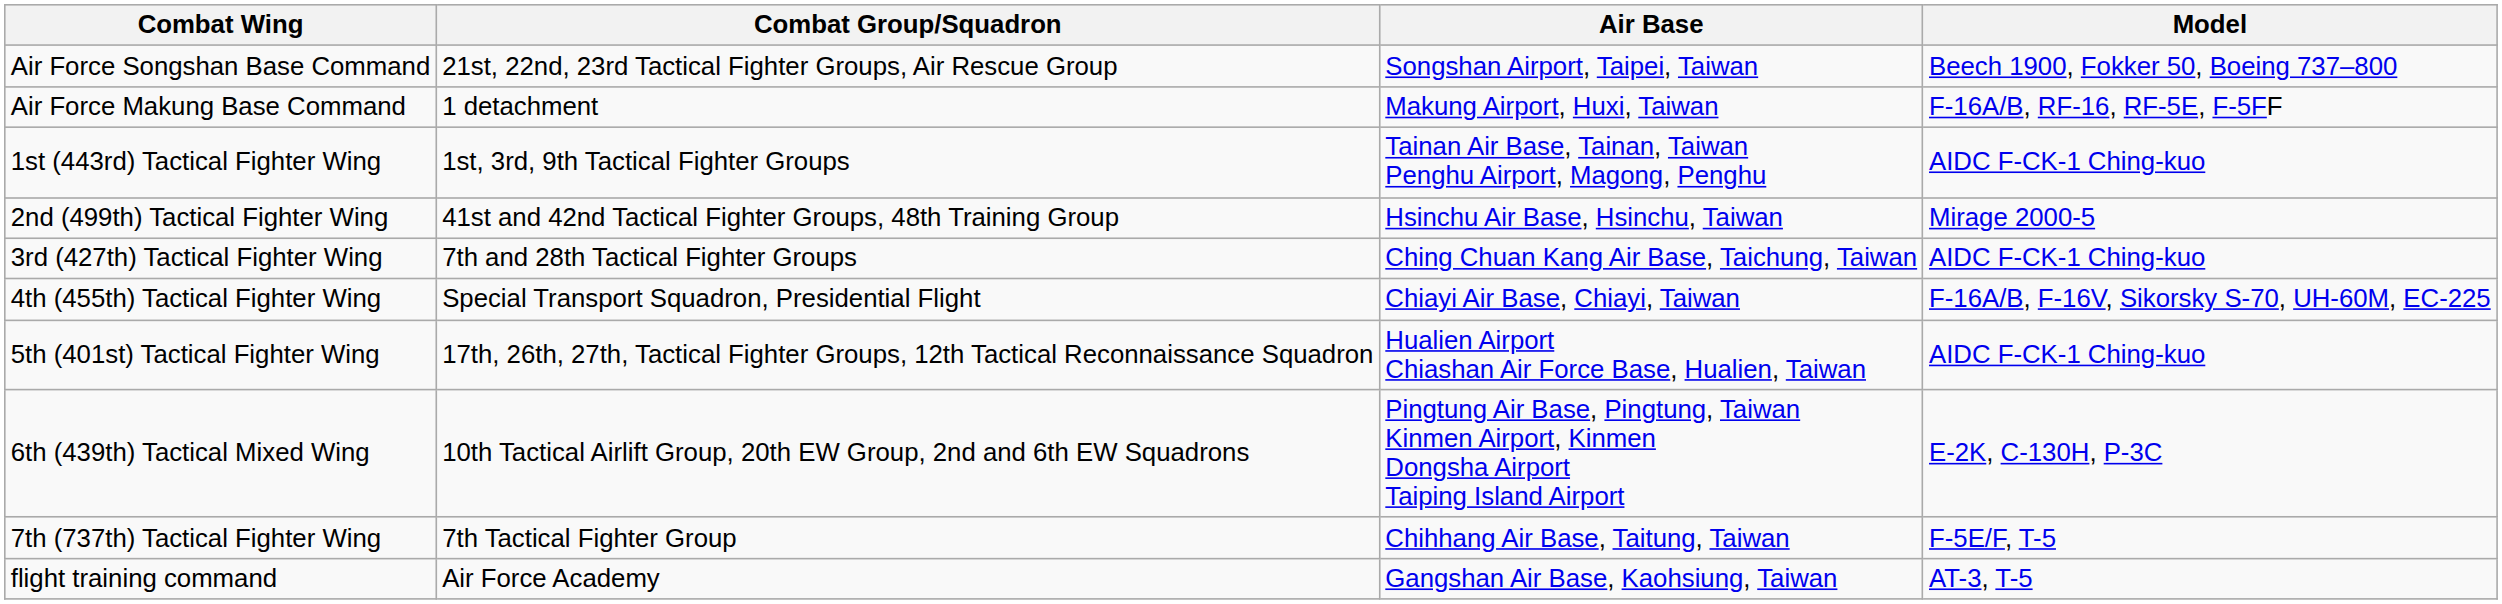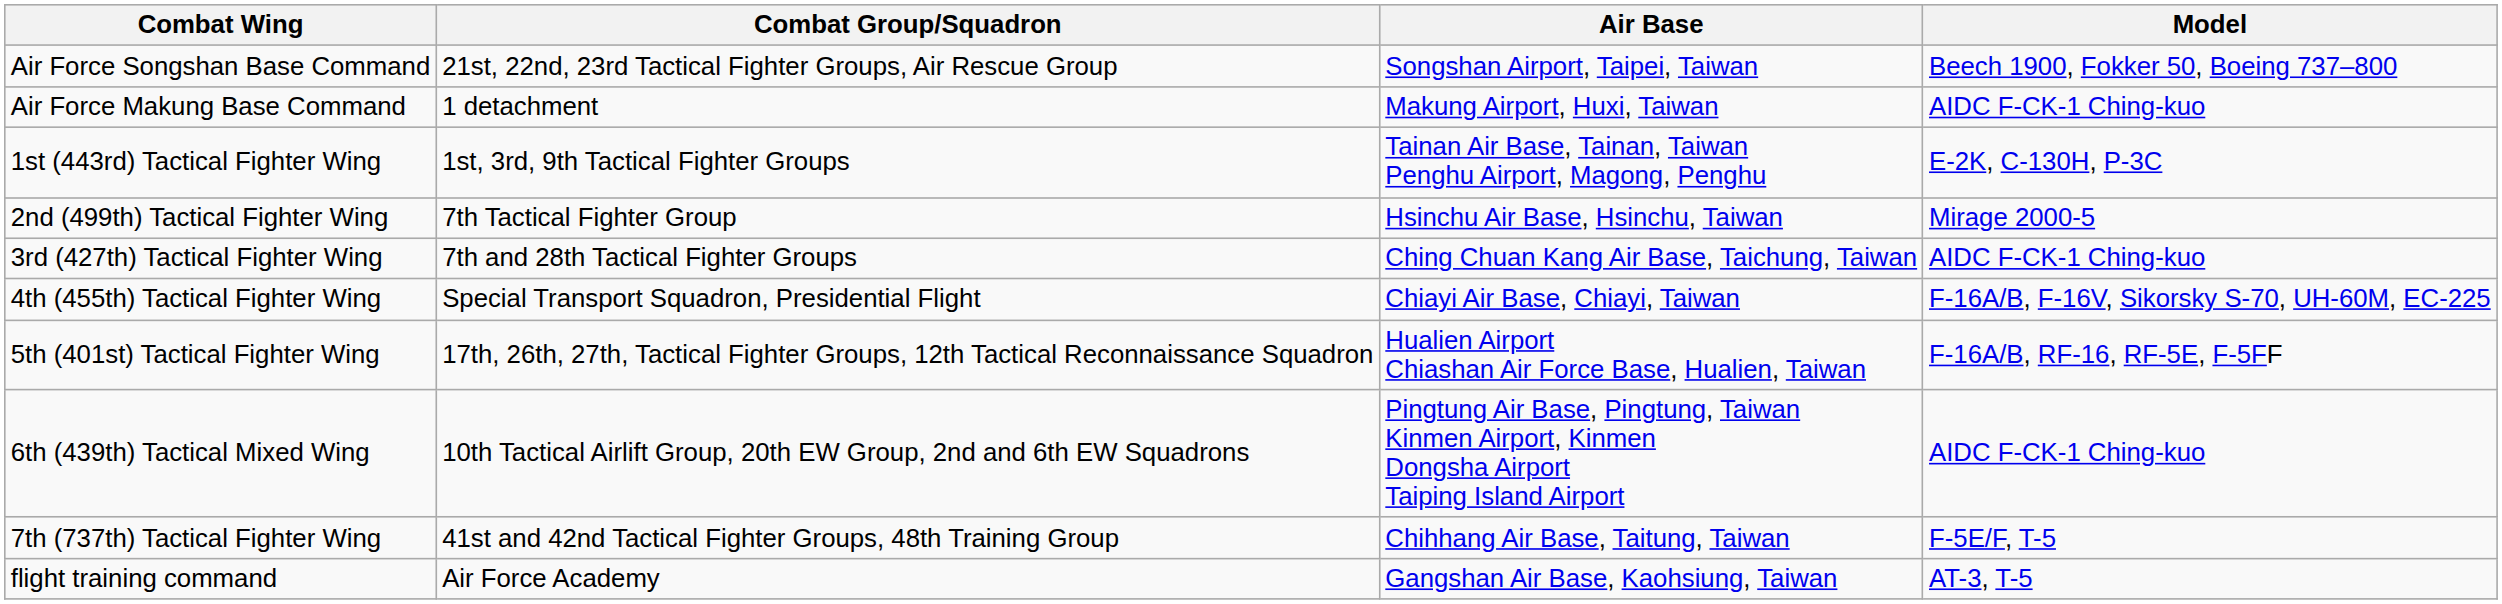 <table class="wikitable">
 <tr>
 <th>Combat Wing</th>
 <th>Combat Group/Squadron</th>
 <th>Air Base</th>
 <th>Model</th>
 </tr>
 <tr>
 <td> Air Force Songshan Base Command</td>
 <td>21st, 22nd, 23rd Tactical Fighter Groups, Air Rescue Group</td>
 <td><a href='#'>Songshan Airport</a>, <a href='#'>Taipei</a>, <a href='#'>Taiwan</a></td>
 <td><a href='#'>Beech 1900</a>, <a href='#'>Fokker 50</a>, <a href='#'>Boeing 737–800</a></td>
 </tr>
 <tr>
 <td>Air Force Makung Base Command</td>
 <td>1 detachment</td>
 <td><a href='#'>Makung Airport</a>, <a href='#'>Huxi</a>, <a href='#'>Taiwan</a></td>
-<td><a href='#'>F-16A/B</a>, <a href='#'>RF-16</a>, <a href='#'>RF-5E</a>, <a href='#'>F-5F</a>F</td>
+<td><a href='#'>AIDC F-CK-1 Ching-kuo</a></td>
 </tr>
 <tr>
 <td> 1st (443rd) Tactical Fighter Wing</td>
 <td>1st, 3rd, 9th Tactical Fighter Groups</td>
 <td><a href='#'>Tainan Air Base</a>, <a href='#'>Tainan</a>, <a href='#'>Taiwan</a><br><a href='#'>Penghu Airport</a>, <a href='#'>Magong</a>, <a href='#'>Penghu</a></td>
-<td><a href='#'>AIDC F-CK-1 Ching-kuo</a></td>
+<td><a href='#'>E-2K</a>, <a href='#'>C-130H</a>, <a href='#'>P-3C</a></td>
 </tr>
 <tr>
 <td> 2nd (499th) Tactical Fighter Wing</td>
-<td>41st and 42nd Tactical Fighter Groups, 48th Training Group</td>
+<td>7th Tactical Fighter Group</td>
 <td><a href='#'>Hsinchu Air Base</a>, <a href='#'>Hsinchu</a>, <a href='#'>Taiwan</a></td>
 <td><a href='#'>Mirage 2000-5</a></td>
 </tr>
 <tr>
 <td> 3rd (427th) Tactical Fighter Wing</td>
 <td>7th and 28th Tactical Fighter Groups</td>
 <td><a href='#'>Ching Chuan Kang Air Base</a>, <a href='#'>Taichung</a>, <a href='#'>Taiwan</a></td>
 <td><a href='#'>AIDC F-CK-1 Ching-kuo</a></td>
 </tr>
 <tr>
 <td> 4th (455th) Tactical Fighter Wing</td>
 <td>Special Transport Squadron, Presidential Flight</td>
 <td><a href='#'>Chiayi Air Base</a>, <a href='#'>Chiayi</a>, <a href='#'>Taiwan</a></td>
 <td><a href='#'>F-16A/B</a>, <a href='#'>F-16V</a>, <a href='#'>Sikorsky S-70</a>, <a href='#'>UH-60M</a>, <a href='#'>EC-225</a></td>
 </tr>
 <tr>
 <td> 5th (401st) Tactical Fighter Wing</td>
 <td>17th, 26th, 27th, Tactical Fighter Groups, 12th Tactical Reconnaissance Squadron</td>
 <td><a href='#'>Hualien Airport</a><br> <a href='#'>Chiashan Air Force Base</a>, <a href='#'>Hualien</a>, <a href='#'>Taiwan</a></td>
-<td><a href='#'>AIDC F-CK-1 Ching-kuo</a></td>
+<td><a href='#'>F-16A/B</a>, <a href='#'>RF-16</a>, <a href='#'>RF-5E</a>, <a href='#'>F-5F</a>F</td>
 </tr>
 <tr>
 <td> 6th (439th) Tactical Mixed Wing</td>
 <td>10th Tactical Airlift Group, 20th EW Group, 2nd and 6th EW Squadrons</td>
 <td><a href='#'>Pingtung Air Base</a>, <a href='#'>Pingtung</a>, <a href='#'>Taiwan</a><br><a href='#'>Kinmen Airport</a>, <a href='#'>Kinmen</a><br><a href='#'>Dongsha Airport</a> <br><a href='#'>Taiping Island Airport</a></td>
-<td><a href='#'>E-2K</a>, <a href='#'>C-130H</a>, <a href='#'>P-3C</a></td>
+<td><a href='#'>AIDC F-CK-1 Ching-kuo</a></td>
 </tr>
 <tr>
 <td> 7th (737th) Tactical Fighter Wing</td>
-<td>7th Tactical Fighter Group</td>
+<td>41st and 42nd Tactical Fighter Groups, 48th Training Group</td>
 <td><a href='#'>Chihhang Air Base</a>, <a href='#'>Taitung</a>, <a href='#'>Taiwan</a></td>
 <td><a href='#'>F-5E/F</a>, <a href='#'>T-5</a></td>
 </tr>
 <tr>
 <td>flight training command</td>
 <td>Air Force Academy</td>
 <td><a href='#'>Gangshan Air Base</a>, <a href='#'>Kaohsiung</a>, <a href='#'>Taiwan</a></td>
 <td><a href='#'>AT-3</a>, <a href='#'>T-5</a></td>
 </tr>
 </table>
